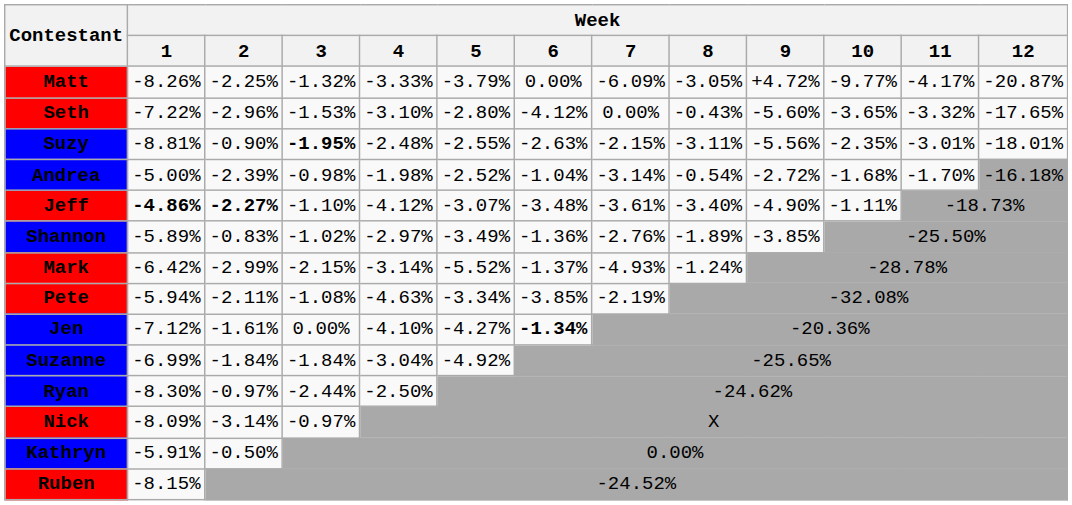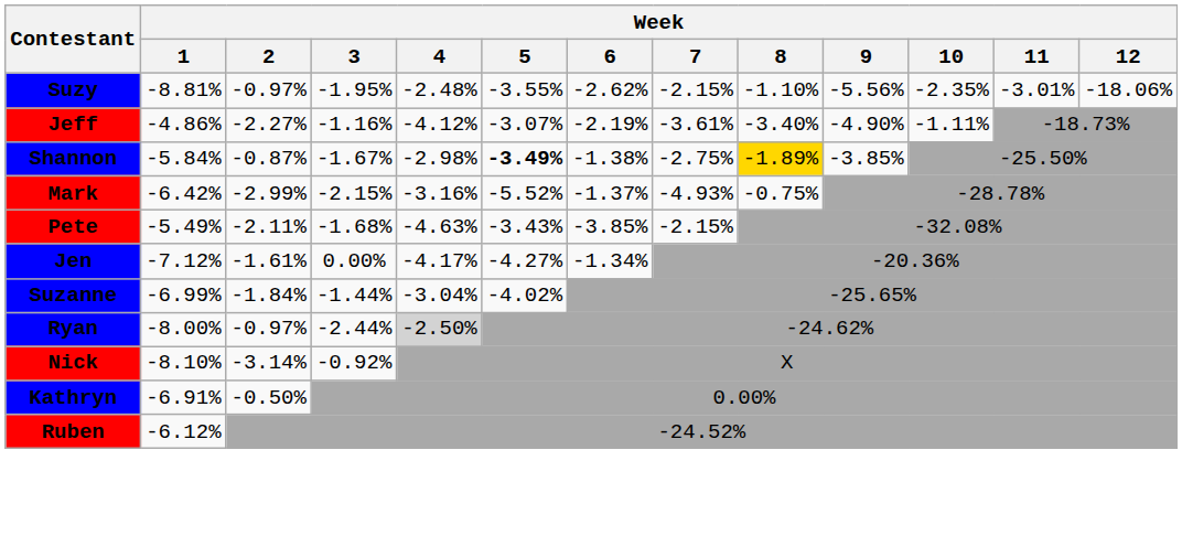 <table class="wikitable" style="text-align:center" align="center">
 <tr>
 <th rowspan=2>Contestant</th>
 <th colspan=12>Week</th>
 </tr>
 <tr>
 <th>1</th>
 <th>2</th>
 <th>3</th>
 <th>4</th>
 <th>5</th>
 <th>6</th>
 <th>7</th>
 <th>8</th>
 <th>9</th>
 <th>10</th>
 <th>11</th>
 <th>12</th>
 </tr>
 <tr>
-<td bgcolor="red"><span><strong>Matt</strong></span></td>
-<td>-8.26%</td>
-<td>-2.25%</td>
-<td>-1.32%</td>
-<td>-3.33%</td>
-<td>-3.79%</td>
-<td>0.00%</td>
-<td>-6.09%</td>
-<td>-3.05%</td>
-<td>+4.72%</td>
-<td>-9.77%</td>
-<td>-4.17%</td>
-<td>-20.87%</td>
-</tr>
-<tr>
-<td bgcolor="red"><span><strong>Seth</strong></span></td>
-<td>-7.22%</td>
-<td>-2.96%</td>
-<td>-1.53%</td>
-<td>-3.10%</td>
-<td>-2.80%</td>
-<td>-4.12%</td>
-<td>0.00%</td>
-<td>-0.43%</td>
-<td>-5.60%</td>
-<td>-3.65%</td>
-<td>-3.32%</td>
-<td>-17.65%</td>
-</tr>
-<tr>
 <td bgcolor="blue"><span><strong>Suzy</strong></span></td>
 <td>-8.81%</td>
-<td>-0.90%</td>
-<td><strong>-1.95%</strong></td>
+<td>-0.97%</td>
+<td>-1.95%</td>
 <td>-2.48%</td>
-<td>-2.55%</td>
-<td>-2.63%</td>
+<td>-3.55%</td>
+<td>-2.62%</td>
 <td>-2.15%</td>
-<td>-3.11%</td>
+<td>-1.10%</td>
 <td>-5.56%</td>
 <td>-2.35%</td>
 <td>-3.01%</td>
-<td>-18.01%</td>
-</tr>
-<tr>
-<td bgcolor="blue"><span><strong>Andrea</strong></span></td>
-<td>-5.00%</td>
-<td>-2.39%</td>
-<td>-0.98%</td>
-<td>-1.98%</td>
-<td>-2.52%</td>
-<td>-1.04%</td>
-<td>-3.14%</td>
-<td>-0.54%</td>
-<td>-2.72%</td>
-<td>-1.68%</td>
-<td>-1.70%</td>
-<td colspan=1 bgcolor="darkgray">-16.18%</td>
+<td>-18.06%</td>
 </tr>
 <tr>
 <td bgcolor="red"><span><strong>Jeff</strong></span></td>
-<td><strong>-4.86%</strong></td>
-<td><strong>-2.27%</strong></td>
-<td>-1.10%</td>
+<td>-4.86%</td>
+<td>-2.27%</td>
+<td>-1.16%</td>
 <td>-4.12%</td>
 <td>-3.07%</td>
-<td>-3.48%</td>
+<td>-2.19%</td>
 <td>-3.61%</td>
 <td>-3.40%</td>
 <td>-4.90%</td>
 <td>-1.11%</td>
 <td colspan=2 bgcolor="darkgray">-18.73%</td>
 </tr>
 <tr>
 <td bgcolor="blue"><span><strong>Shannon</strong></span></td>
-<td>-5.89%</td>
-<td>-0.83%</td>
-<td>-1.02%</td>
-<td>-2.97%</td>
-<td>-3.49%</td>
-<td>-1.36%</td>
-<td>-2.76%</td>
-<td>-1.89%</td>
+<td>-5.84%</td>
+<td>-0.87%</td>
+<td>-1.67%</td>
+<td>-2.98%</td>
+<td><strong>-3.49%</strong></td>
+<td>-1.38%</td>
+<td>-2.75%</td>
+<td style="background: gold;">-1.89%</td>
 <td>-3.85%</td>
 <td colspan=3 bgcolor="darkgray">-25.50%</td>
 </tr>
 <tr>
 <td bgcolor="red"><span><strong>Mark</strong></span></td>
 <td>-6.42%</td>
 <td>-2.99%</td>
 <td>-2.15%</td>
-<td>-3.14%</td>
+<td>-3.16%</td>
 <td>-5.52%</td>
 <td>-1.37%</td>
 <td>-4.93%</td>
-<td>-1.24%</td>
+<td>-0.75%</td>
 <td colspan=4 bgcolor="darkgray">-28.78%</td>
 </tr>
 <tr>
 <td bgcolor="red"><span><strong>Pete</strong></span></td>
-<td>-5.94%</td>
+<td>-5.49%</td>
 <td>-2.11%</td>
-<td>-1.08%</td>
+<td>-1.68%</td>
 <td>-4.63%</td>
-<td>-3.34%</td>
+<td>-3.43%</td>
 <td>-3.85%</td>
-<td>-2.19%</td>
+<td>-2.15%</td>
 <td colspan=5 bgcolor="darkgray">-32.08%</td>
 </tr>
 <tr>
 <td bgcolor="blue"><span><strong>Jen</strong></span></td>
 <td>-7.12%</td>
 <td>-1.61%</td>
 <td>0.00%</td>
-<td>-4.10%</td>
+<td>-4.17%</td>
 <td>-4.27%</td>
-<td><strong>-1.34%</strong></td>
+<td>-1.34%</td>
 <td colspan=6 bgcolor="darkgray">-20.36%</td>
 </tr>
 <tr>
 <td bgcolor="blue"><span><strong>Suzanne</strong></span></td>
 <td>-6.99%</td>
 <td>-1.84%</td>
-<td>-1.84%</td>
+<td>-1.44%</td>
 <td>-3.04%</td>
-<td>-4.92%</td>
+<td>-4.02%</td>
 <td colspan=7 bgcolor="darkgray">-25.65%</td>
 </tr>
 <tr>
 <td bgcolor="blue"><span><strong>Ryan</strong></span></td>
-<td>-8.30%</td>
+<td>-8.00%</td>
 <td>-0.97%</td>
 <td>-2.44%</td>
-<td>-2.50%</td>
+<td style="background: lightgrey;">-2.50%</td>
 <td colspan=8 bgcolor="darkgray">-24.62%</td>
 </tr>
 <tr>
 <td bgcolor="red"><span><strong>Nick</strong></span></td>
-<td>-8.09%</td>
+<td>-8.10%</td>
 <td>-3.14%</td>
-<td>-0.97%</td>
+<td>-0.92%</td>
 <td colspan=9 bgcolor="darkgray">X</td>
 </tr>
 <tr>
 <td bgcolor="blue"><span><strong>Kathryn</strong></span></td>
-<td>-5.91%</td>
+<td>-6.91%</td>
 <td>-0.50%</td>
 <td colspan=10 bgcolor="darkgray">0.00%</td>
 </tr>
 <tr>
 <td bgcolor="red"><span><strong>Ruben</strong></span></td>
-<td>-8.15%</td>
+<td>-6.12%</td>
 <td colspan=11 bgcolor="darkgray">-24.52%</td>
 </tr>
 </table>
